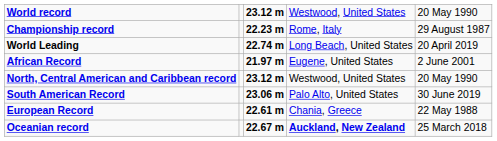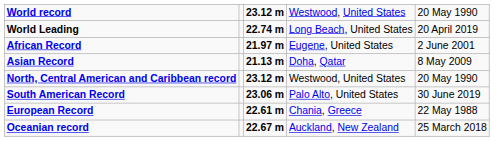 <table class="wikitable">
 <tr>
 <td><strong><a href='#'>World record</a></strong></td>
 <td></td>
 <td><strong>23.12 m</strong></td>
 <td><a href='#'>Westwood</a>, <a href='#'>United States</a></td>
 <td>20 May 1990</td>
-</tr>
-<tr>
-<td><strong><a href='#'>Championship record</a></strong></td>
-<td></td>
-<td><strong>22.23 m</strong></td>
-<td><a href='#'>Rome</a>, <a href='#'>Italy</a></td>
-<td>29 August 1987</td>
 </tr>
 <tr>
 <td><strong>World Leading</strong></td>
 <td></td>
 <td><strong>22.74 m</strong></td>
 <td><a href='#'>Long Beach</a>, United States</td>
 <td>20 April 2019</td>
 </tr>
 <tr>
 <td><strong><a href='#'>African Record</a></strong></td>
 <td></td>
 <td><strong>21.97 m</strong></td>
 <td><a href='#'>Eugene</a>, United States</td>
 <td>2 June 2001</td>
+</tr>
+<tr>
+<td><strong><a href='#'>Asian Record</a></strong></td>
+<td></td>
+<td><strong>21.13 m</strong></td>
+<td><a href='#'>Doha</a>, <a href='#'>Qatar</a></td>
+<td>8 May 2009</td>
 </tr>
 <tr>
 <td><strong><a href='#'>North, Central American and Caribbean record</a></strong></td>
 <td></td>
 <td><strong>23.12 m</strong></td>
 <td>Westwood, United States</td>
 <td>20 May 1990</td>
 </tr>
 <tr>
 <td><strong><a href='#'>South American Record</a></strong></td>
 <td></td>
 <td><strong>23.06 m</strong></td>
 <td><a href='#'>Palo Alto</a>, United States</td>
 <td>30 June 2019</td>
 </tr>
 <tr>
 <td><strong><a href='#'>European Record</a></strong></td>
 <td></td>
 <td><strong>22.61 m</strong></td>
 <td><a href='#'>Chania</a>, <a href='#'>Greece</a></td>
 <td>22 May 1988</td>
 </tr>
 <tr>
 <td><strong><a href='#'>Oceanian record</a></strong></td>
 <td></td>
 <td><strong>22.67 m</strong></td>
-<td><strong><a href='#'>Auckland</a>, <a href='#'>New Zealand</a></strong></td>
+<td><a href='#'>Auckland</a>, <a href='#'>New Zealand</a></td>
 <td>25 March 2018</td>
 </tr>
 </table>
